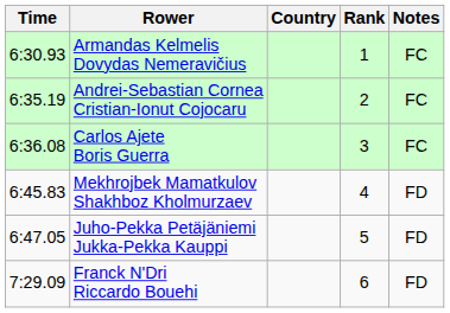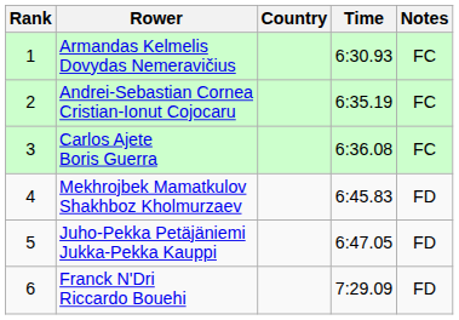 <table class="wikitable" style="text-align:center">
 <tr>
-<th>Time</th>
+<th>Rank</th>
 <th>Rower</th>
 <th>Country</th>
-<th>Rank</th>
+<th>Time</th>
 <th>Notes</th>
 </tr>
 <tr bgcolor=ccffcc>
-<td>6:30.93</td>
+<td>1</td>
 <td align="left"><a href='#'>Armandas Kelmelis</a><br><a href='#'>Dovydas Nemeravičius</a></td>
 <td align="left"></td>
-<td>1</td>
+<td>6:30.93</td>
 <td>FC</td>
 </tr>
 <tr bgcolor=ccffcc>
-<td>6:35.19</td>
+<td>2</td>
 <td align="left"><a href='#'>Andrei-Sebastian Cornea</a><br><a href='#'>Cristian-Ionut Cojocaru</a></td>
 <td align="left"></td>
-<td>2</td>
+<td>6:35.19</td>
 <td>FC</td>
 </tr>
 <tr bgcolor=ccffcc>
-<td>6:36.08</td>
+<td>3</td>
 <td align="left"><a href='#'>Carlos Ajete</a><br><a href='#'>Boris Guerra</a></td>
 <td align="left"></td>
-<td>3</td>
+<td>6:36.08</td>
 <td>FC</td>
 </tr>
 <tr>
-<td>6:45.83</td>
+<td>4</td>
 <td align="left"><a href='#'>Mekhrojbek Mamatkulov</a><br><a href='#'>Shakhboz Kholmurzaev</a></td>
 <td align="left"></td>
-<td>4</td>
+<td>6:45.83</td>
 <td>FD</td>
 </tr>
 <tr>
-<td>6:47.05</td>
+<td>5</td>
 <td align="left"><a href='#'>Juho-Pekka Petäjäniemi</a><br><a href='#'>Jukka-Pekka Kauppi</a></td>
 <td align="left"></td>
-<td>5</td>
+<td>6:47.05</td>
 <td>FD</td>
 </tr>
 <tr>
-<td>7:29.09</td>
+<td>6</td>
 <td align="left"><a href='#'>Franck N'Dri</a><br><a href='#'>Riccardo Bouehi</a></td>
 <td align="left"></td>
-<td>6</td>
+<td>7:29.09</td>
 <td>FD</td>
 </tr>
 </table>
